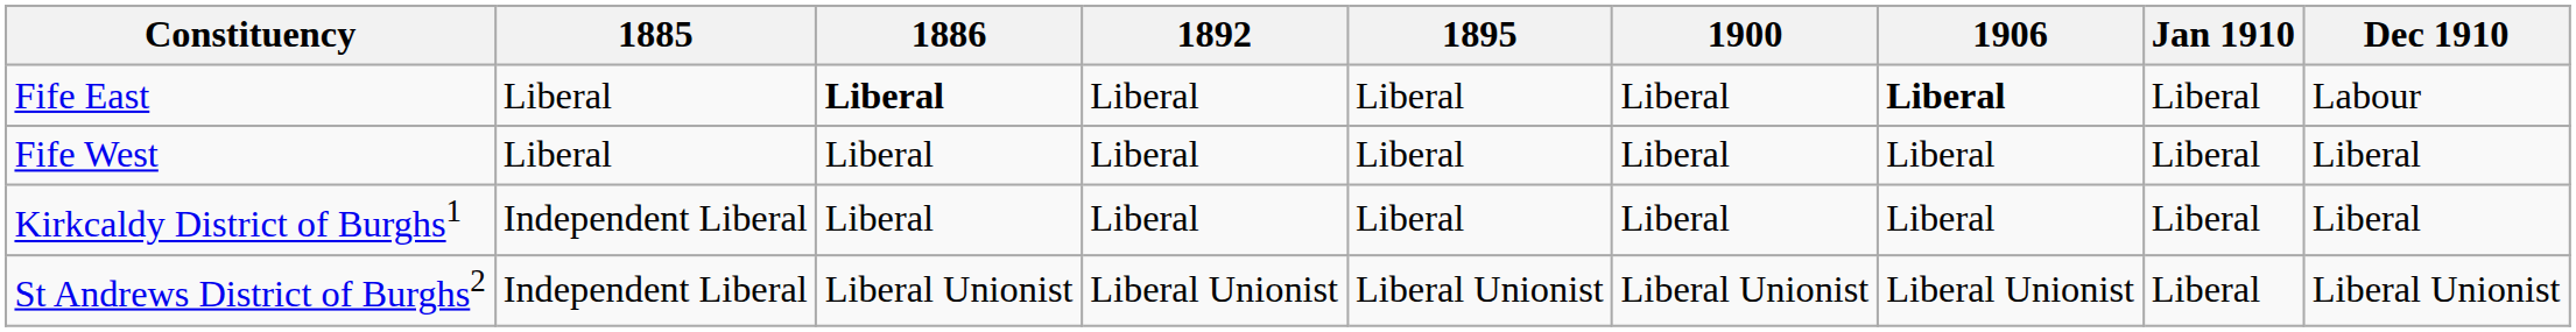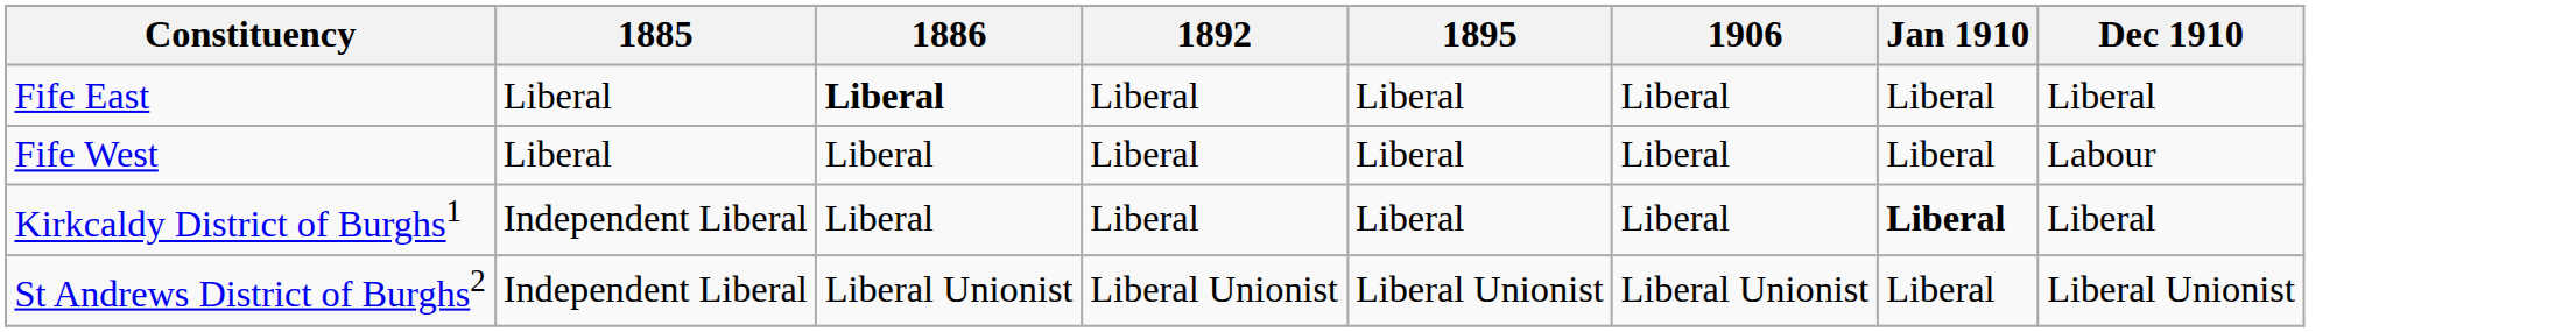 <table class="wikitable">
 <tr>
 <th>Constituency</th>
 <th>1885</th>
 <th>1886</th>
 <th>1892</th>
 <th>1895</th>
-<th>1900</th>
 <th>1906</th>
 <th>Jan 1910</th>
 <th>Dec 1910</th>
 </tr>
 <tr>
 <td><a href='#'>Fife East</a></td>
 <td bgcolor=>Liberal</td>
 <td bgcolor=><strong>Liberal</strong></td>
 <td bgcolor=>Liberal</td>
 <td bgcolor=>Liberal</td>
 <td bgcolor=>Liberal</td>
-<td bgcolor=><strong>Liberal</strong></td>
 <td bgcolor=>Liberal</td>
-<td bgcolor=>Labour</td>
+<td bgcolor=>Liberal</td>
 </tr>
 <tr>
 <td><a href='#'>Fife West</a></td>
 <td bgcolor=>Liberal</td>
 <td bgcolor=>Liberal</td>
 <td bgcolor=>Liberal</td>
 <td bgcolor=>Liberal</td>
 <td bgcolor=>Liberal</td>
 <td bgcolor=>Liberal</td>
-<td bgcolor=>Liberal</td>
-<td bgcolor=>Liberal</td>
+<td bgcolor=>Labour</td>
 </tr>
 <tr>
 <td><a href='#'>Kirkcaldy District of Burghs</a><sup>1</sup></td>
 <td bgcolor=>Independent Liberal</td>
 <td bgcolor=>Liberal</td>
 <td bgcolor=>Liberal</td>
 <td bgcolor=>Liberal</td>
 <td bgcolor=>Liberal</td>
-<td bgcolor=>Liberal</td>
-<td bgcolor=>Liberal</td>
+<td bgcolor=><strong>Liberal</strong></td>
 <td bgcolor=>Liberal</td>
 </tr>
 <tr>
 <td><a href='#'>St Andrews District of Burghs</a><sup>2</sup></td>
 <td bgcolor=>Independent Liberal</td>
 <td bgcolor=>Liberal Unionist</td>
 <td bgcolor=>Liberal Unionist</td>
 <td bgcolor=>Liberal Unionist</td>
 <td bgcolor=>Liberal Unionist</td>
-<td bgcolor=>Liberal Unionist</td>
 <td bgcolor=>Liberal</td>
 <td bgcolor=>Liberal Unionist</td>
 </tr>
 </table>
